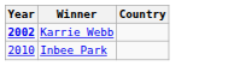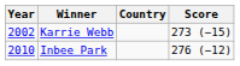 <table class="wikitable">
 <tr>
 <th>Year</th>
 <th>Winner</th>
 <th>Country</th>
+<th>Score</th>
 </tr>
 <tr>
-<td align=center><strong><a href='#'>2002</a></strong></td>
+<td align=center><a href='#'>2002</a></td>
 <td><a href='#'>Karrie Webb</a></td>
 <td></td>
+<td>273 (−15)</td>
 </tr>
 <tr>
 <td align=center><a href='#'>2010</a></td>
 <td><a href='#'>Inbee Park</a></td>
 <td></td>
+<td>276 (−12)</td>
 </tr>
 </table>
